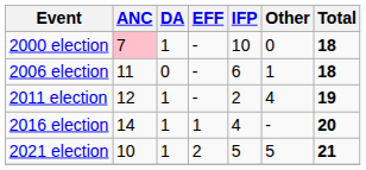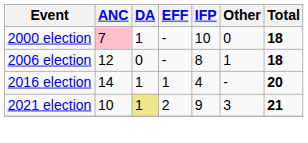 <table class="wikitable">
 <tr>
 <th>Event</th>
 <th><a href='#'>ANC</a></th>
 <th><a href='#'>DA</a></th>
 <th><a href='#'>EFF</a></th>
 <th><a href='#'>IFP</a></th>
 <th>Other</th>
 <th>Total</th>
 </tr>
 <tr>
 <td><a href='#'>2000 election</a></td>
 <td style="background: pink;">7</td>
 <td>1</td>
 <td>-</td>
 <td>10</td>
 <td>0</td>
 <td><strong>18</strong></td>
 </tr>
 <tr>
 <td><a href='#'>2006 election</a></td>
-<td>11</td>
+<td>12</td>
 <td>0</td>
 <td>-</td>
-<td>6</td>
+<td>8</td>
 <td>1</td>
 <td><strong>18</strong></td>
-</tr>
-<tr>
-<td><a href='#'>2011 election</a></td>
-<td>12</td>
-<td>1</td>
-<td>-</td>
-<td>2</td>
-<td>4</td>
-<td><strong>19</strong></td>
 </tr>
 <tr>
 <td><a href='#'>2016 election</a></td>
 <td>14</td>
 <td>1</td>
 <td>1</td>
 <td>4</td>
 <td>-</td>
 <td><strong>20</strong></td>
 </tr>
 <tr>
 <td><a href='#'>2021 election</a></td>
 <td>10</td>
-<td>1</td>
+<td style="background: khaki;">1</td>
 <td>2</td>
-<td>5</td>
-<td>5</td>
+<td>9</td>
+<td>3</td>
 <td><strong>21</strong></td>
 </tr>
 <tr>
 </tr>
 </table>
